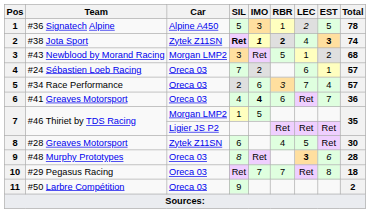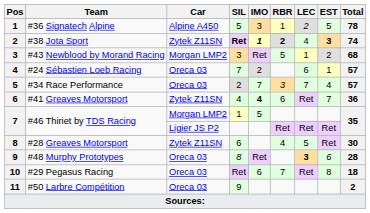 <table class="wikitable" style="font-size: 85%; text-align:center">
 <tr>
 <th>Pos</th>
 <th>Team</th>
 <th>Car</th>
 <th>SIL<br></th>
 <th>IMO<br></th>
 <th>RBR<br></th>
 <th>LEC<br></th>
 <th>EST<br></th>
 <th>Total</th>
 </tr>
 <tr>
 <th>1</th>
 <td align=left> #36 <a href='#'>Signatech</a> <a href='#'>Alpine</a></td>
 <td align=left><a href='#'>Alpine A450</a></td>
 <td style="background:#DFFFDF;">5</td>
 <td style="background:#FFDF9F;">3</td>
 <td style="background:#FFFFBF;">1</td>
 <td style="background:#DFDFDF;"><em>2</em></td>
 <td style="background:#DFFFDF;">5</td>
 <th>78</th>
 </tr>
 <tr>
 <th>2</th>
 <td align="left"> #38 <a href='#'>Jota Sport</a></td>
 <td align="left"><a href='#'>Zytek Z11SN</a></td>
 <td style="background:#EFCFFF;"><strong>Ret</strong></td>
 <td style="background:#FFFFBF;"><strong><em>1</em></strong></td>
 <td style="background:#DFDFDF;"><strong>2</strong></td>
 <td style="background:#DFFFDF;">4</td>
 <td style="background:#FFDF9F;"><strong>3</strong></td>
 <th>74</th>
 </tr>
 <tr>
 <th>3</th>
 <td align="left"> #43 <a href='#'>Newblood by Morand Racing</a></td>
 <td align="left"><a href='#'>Morgan LMP2</a></td>
 <td style="background:#FFDF9F;">3</td>
 <td style="background:#EFCFFF;">Ret</td>
 <td style="background:#DFFFDF;">5</td>
 <td style="background:#FFFFBF;">1</td>
 <td style="background:#DFDFDF;">2</td>
 <th>68</th>
 </tr>
 <tr>
 <th>4</th>
 <td align="left"> #24 <a href='#'>Sébastien Loeb Racing</a></td>
 <td align="left"><a href='#'>Oreca 03</a></td>
 <td style="background:#DFFFDF;">7</td>
 <td style="background:#DFDFDF;">2</td>
 <td></td>
 <td style="background:#DFFFDF;">6</td>
 <td style="background:#FFFFBF;">1</td>
 <th>57</th>
 </tr>
 <tr>
 <th>5</th>
 <td align="left"> #34 Race Performance</td>
 <td align="left"><a href='#'>Oreca 03</a></td>
 <td style="background:#DFDFDF;">2</td>
-<td style="background:#DFFFDF;">6</td>
+<td style="background:#DFFFDF;">7</td>
 <td style="background:#FFDF9F;"><em>3</em></td>
 <td style="background:#DFFFDF;">7</td>
 <td style="background:#DFFFDF;">4</td>
 <th>57</th>
 </tr>
 <tr>
 <th>6</th>
 <td align="left"> #41 <a href='#'>Greaves Motorsport</a></td>
-<td align="left"><a href='#'>Oreca 03</a></td>
+<td align="left"><a href='#'>Zytek Z11SN</a></td>
 <td style="background:#DFFFDF;">4</td>
 <td style="background:#DFFFDF;"><strong>4</strong></td>
 <td style="background:#DFFFDF;">6</td>
 <td style="background:#EFCFFF;">Ret</td>
 <td style="background:#DFFFDF;">7</td>
 <th>36</th>
 </tr>
 <tr>
 <th rowspan="2">7</th>
 <td rowspan="2" align="left"> #46 Thiriet by <a href='#'>TDS Racing</a></td>
 <td align="left"><a href='#'>Morgan LMP2</a></td>
 <td style="background:#FFFFBF;">1</td>
 <td style="background:#DFFFDF;">5</td>
 <td style="background:#;"></td>
 <td style="background:#;"></td>
 <td style="background:#;"></td>
 <th rowspan="2">35</th>
 </tr>
 <tr>
 <td align="left"><a href='#'>Ligier JS P2</a></td>
 <td style="background:#;"></td>
 <td style="background:#;"></td>
 <td style="background:#EFCFFF;">Ret</td>
 <td style="background:#EFCFFF;">Ret</td>
 <td style="background:#EFCFFF;">Ret</td>
 </tr>
 <tr>
 <th>8</th>
 <td align="left"> #28 <a href='#'>Greaves Motorsport</a></td>
 <td align="left"><a href='#'>Zytek Z11SN</a></td>
 <td style="background:#DFFFDF;">6</td>
 <td style="background:#;"></td>
 <td style="background:#DFFFDF;">4</td>
 <td style="background:#DFFFDF;">5</td>
 <td style="background:#EFCFFF;">Ret</td>
 <th>30</th>
 </tr>
 <tr>
 <th>9</th>
 <td align="left"> #48 <a href='#'>Murphy Prototypes</a></td>
 <td align="left"><a href='#'>Oreca 03</a></td>
 <td style="background:#DFFFDF;"><em>8</em></td>
 <td style="background:#EFCFFF;">Ret</td>
 <td style="background:#;"></td>
 <td style="background:#FFDF9F;"><strong>3</strong></td>
 <td style="background:#DFFFDF;"><em>6</em></td>
 <th>28</th>
 </tr>
 <tr>
 <th>10</th>
 <td align="left"> #29 Pegasus Racing</td>
 <td align="left"><a href='#'>Oreca 03</a></td>
 <td style="background:#EFCFFF;">Ret</td>
-<td style="background:#DFFFDF;">7</td>
+<td style="background:#DFFFDF;">6</td>
 <td style="background:#DFFFDF;">7</td>
 <td style="background:#EFCFFF;">Ret</td>
 <td style="background:#DFFFDF;">8</td>
 <th>18</th>
 </tr>
 <tr>
 <th>11</th>
 <td align="left"> #50 <a href='#'>Larbre Compétition</a></td>
 <td align="left"><a href='#'>Oreca 03</a></td>
 <td style="background:#DFFFDF;">9</td>
 <td></td>
 <td></td>
 <td></td>
 <td></td>
 <th>2</th>
 </tr>
 <tr class="sortbottom">
 <td colspan="9" style="background-color:#EAECF0;text-align:center"><strong>Sources:</strong></td>
 </tr>
 </table>
